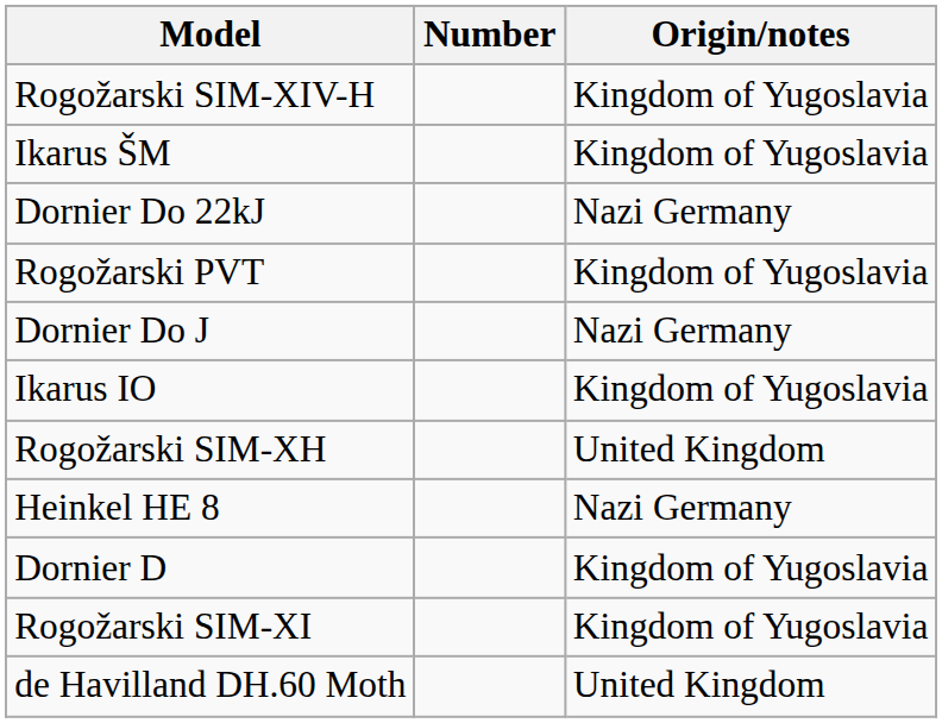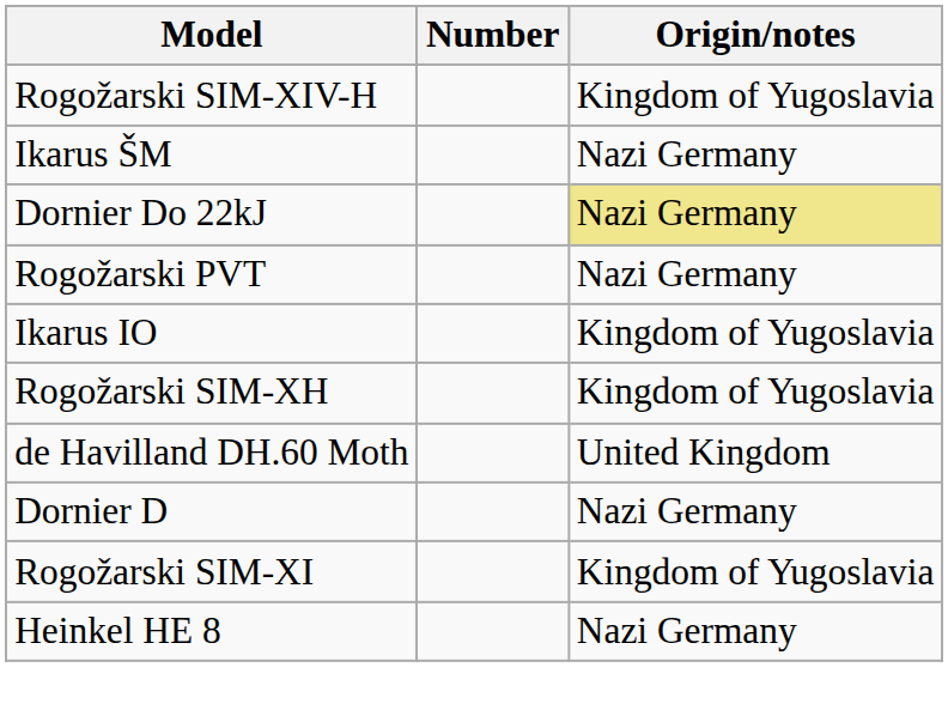 <table class="wikitable">
 <tr>
 <th scope="col">Model</th>
 <th scope="col">Number</th>
 <th scope="col">Origin/notes</th>
 </tr>
 <tr>
 <td>Rogožarski SIM-XIV-H</td>
 <td></td>
 <td>Kingdom of Yugoslavia</td>
 </tr>
 <tr>
 <td>Ikarus ŠM</td>
 <td></td>
-<td>Kingdom of Yugoslavia</td>
+<td>Nazi Germany</td>
 </tr>
 <tr>
 <td>Dornier Do 22kJ</td>
 <td></td>
-<td>Nazi Germany</td>
+<td style="background: khaki;">Nazi Germany</td>
 </tr>
 <tr>
 <td>Rogožarski PVT</td>
-<td></td>
-<td>Kingdom of Yugoslavia</td>
-</tr>
-<tr>
-<td>Dornier Do J</td>
 <td></td>
 <td>Nazi Germany</td>
 </tr>
 <tr>
 <td>Ikarus IO</td>
 <td></td>
 <td>Kingdom of Yugoslavia</td>
 </tr>
 <tr>
 <td>Rogožarski SIM-XH</td>
 <td></td>
-<td>United Kingdom</td>
+<td>Kingdom of Yugoslavia</td>
 </tr>
 <tr>
-<td>Heinkel HE 8</td>
+<td>de Havilland DH.60 Moth</td>
 <td></td>
-<td>Nazi Germany</td>
+<td>United Kingdom</td>
 </tr>
 <tr>
 <td>Dornier D</td>
 <td></td>
-<td>Kingdom of Yugoslavia</td>
+<td>Nazi Germany</td>
 </tr>
 <tr>
 <td>Rogožarski SIM-XI</td>
 <td></td>
 <td>Kingdom of Yugoslavia</td>
 </tr>
 <tr>
-<td>de Havilland DH.60 Moth</td>
+<td>Heinkel HE 8</td>
 <td></td>
-<td>United Kingdom</td>
+<td>Nazi Germany</td>
 </tr>
 </table>
